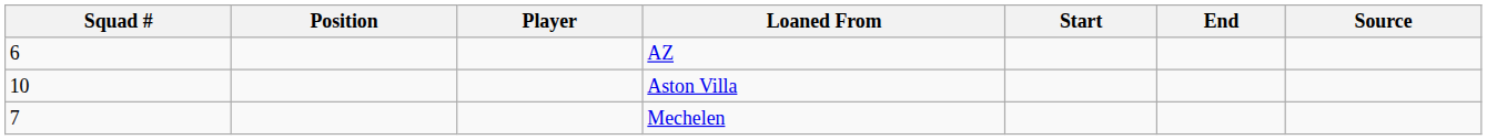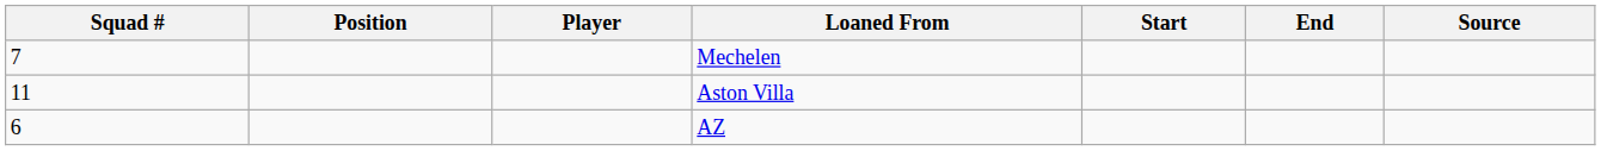 <table class="wikitable sortable" style="width:90%; text-align:center; font-size:95%; text-align:left;">
 <tr>
 <th>Squad #</th>
 <th>Position</th>
 <th>Player</th>
 <th>Loaned From</th>
 <th>Start</th>
 <th>End</th>
 <th>Source</th>
 </tr>
 <tr>
+<td>7</td>
+<td></td>
+<td></td>
+<td> <a href='#'>Mechelen</a></td>
+<td></td>
+<td></td>
+<td></td>
+</tr>
+<tr>
+<td>11</td>
+<td></td>
+<td></td>
+<td> <a href='#'>Aston Villa</a></td>
+<td></td>
+<td></td>
+<td></td>
+</tr>
+<tr>
 <td>6</td>
 <td></td>
 <td></td>
 <td> <a href='#'>AZ</a></td>
 <td></td>
 <td></td>
 <td></td>
 </tr>
-<tr>
-<td>10</td>
-<td></td>
-<td></td>
-<td> <a href='#'>Aston Villa</a></td>
-<td></td>
-<td></td>
-<td></td>
-</tr>
-<tr>
-<td>7</td>
-<td></td>
-<td></td>
-<td> <a href='#'>Mechelen</a></td>
-<td></td>
-<td></td>
-<td></td>
-</tr>
 </table>
